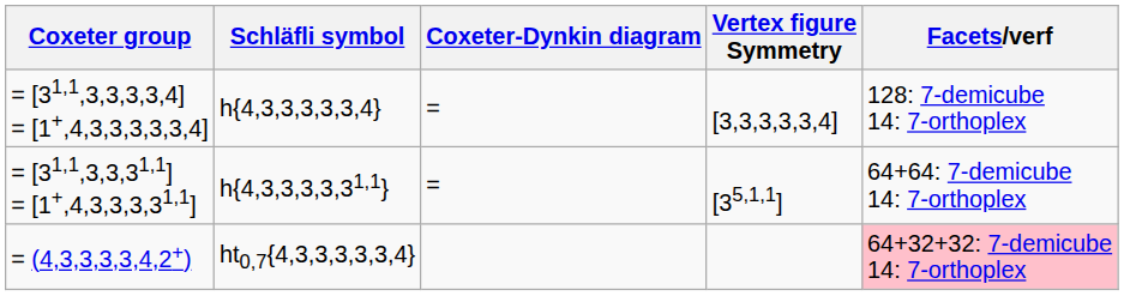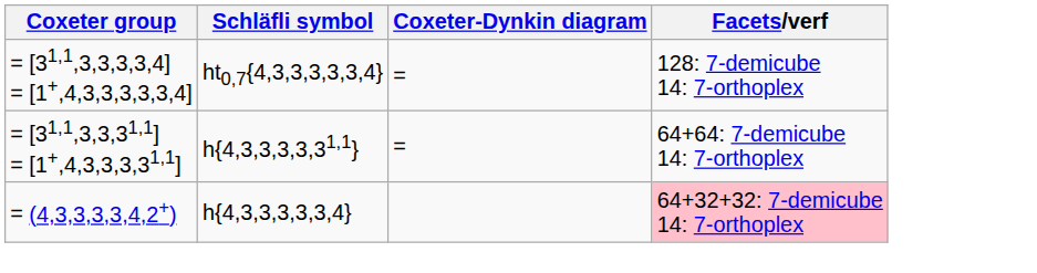 <table class='wikitable'>
 <tr>
 <th><a href='#'>Coxeter group</a></th>
 <th><a href='#'>Schläfli symbol</a></th>
 <th><a href='#'>Coxeter-Dynkin diagram</a></th>
-<th><a href='#'>Vertex figure</a><br>Symmetry</th>
 <th><a href='#'>Facets</a>/verf</th>
 </tr>
 <tr>
 <td> = [3<sup>1,1</sup>,3,3,3,3,4]<br>= [1<sup>+</sup>,4,3,3,3,3,3,4]</td>
-<td>h{4,3,3,3,3,3,4}</td>
+<td>ht<sub>0,7</sub>{4,3,3,3,3,3,4}</td>
 <td> = </td>
-<td><br>[3,3,3,3,3,4]</td>
 <td>128: <a href='#'>7-demicube</a><br>14: <a href='#'>7-orthoplex</a></td>
 </tr>
 <tr>
 <td> = [3<sup>1,1</sup>,3,3,3<sup>1,1</sup>]<br>= [1<sup>+</sup>,4,3,3,3,3<sup>1,1</sup>]</td>
 <td>h{4,3,3,3,3,3<sup>1,1</sup>}</td>
 <td> = </td>
-<td><br>[3<sup>5,1,1</sup>]</td>
 <td>64+64: <a href='#'>7-demicube</a><br>14: <a href='#'>7-orthoplex</a></td>
 </tr>
 <tr>
 <td> = <a href='#'>(4,3,3,3,3,4,2<sup>+</sup>)</a></td>
-<td>ht<sub>0,7</sub>{4,3,3,3,3,3,4}</td>
-<td></td>
+<td>h{4,3,3,3,3,3,4}</td>
 <td></td>
 <td style="background: pink;">64+32+32: <a href='#'>7-demicube</a><br>14: <a href='#'>7-orthoplex</a></td>
 </tr>
 </table>
